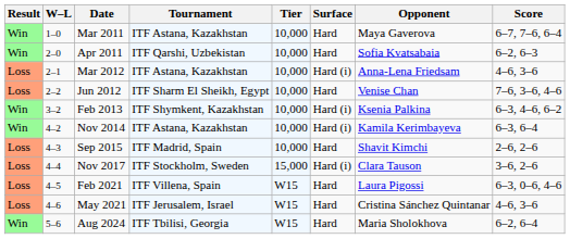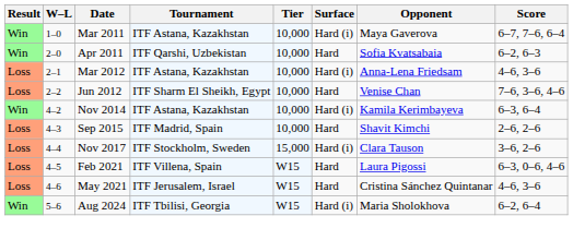 <table class="sortable wikitable">
 <tr>
 <th>Result</th>
 <th class="unsortable">W–L</th>
 <th>Date</th>
 <th>Tournament</th>
 <th>Tier</th>
 <th>Surface</th>
 <th>Opponent</th>
 <th class="unsortable">Score</th>
 </tr>
 <tr>
 <td style="background:#98fb98;">Win</td>
 <td><small>1–0</small></td>
 <td>Mar 2011</td>
 <td style="background:#f0f8ff;">ITF Astana, Kazakhstan</td>
 <td style="background:#f0f8ff;">10,000</td>
-<td>Hard</td>
+<td>Hard (i)</td>
 <td> Maya Gaverova</td>
 <td>6–7, 7–6, 6–4</td>
 </tr>
 <tr>
 <td style="background:#98fb98;">Win</td>
 <td><small>2–0</small></td>
 <td>Apr 2011</td>
 <td style="background:#f0f8ff;">ITF Qarshi, Uzbekistan</td>
 <td style="background:#f0f8ff;">10,000</td>
 <td>Hard</td>
 <td> <a href='#'>Sofia Kvatsabaia</a></td>
 <td>6–2, 6–3</td>
 </tr>
 <tr>
 <td style="background:#ffa07a;">Loss</td>
 <td><small>2–1</small></td>
 <td>Mar 2012</td>
 <td style="background:#f0f8ff;">ITF Astana, Kazakhstan</td>
 <td style="background:#f0f8ff;">10,000</td>
 <td>Hard (i)</td>
 <td> <a href='#'>Anna-Lena Friedsam</a></td>
 <td>4–6, 3–6</td>
 </tr>
 <tr>
 <td style="background:#ffa07a;">Loss</td>
 <td><small>2–2</small></td>
 <td>Jun 2012</td>
 <td style="background:#f0f8ff;">ITF Sharm El Sheikh, Egypt</td>
 <td style="background:#f0f8ff;">10,000</td>
 <td>Hard</td>
 <td> <a href='#'>Venise Chan</a></td>
 <td>7–6, 3–6, 4–6</td>
-</tr>
-<tr>
-<td style="background:#98fb98;">Win</td>
-<td><small>3–2</small></td>
-<td>Feb 2013</td>
-<td style="background:#f0f8ff;">ITF Shymkent, Kazakhstan</td>
-<td style="background:#f0f8ff;">10,000</td>
-<td>Hard (i)</td>
-<td> <a href='#'>Ksenia Palkina</a></td>
-<td>6–3, 4–6, 6–2</td>
 </tr>
 <tr>
 <td style="background:#98fb98;">Win</td>
 <td><small>4–2</small></td>
 <td>Nov 2014</td>
 <td style="background:#f0f8ff;">ITF Astana, Kazakhstan</td>
 <td style="background:#f0f8ff;">10,000</td>
 <td>Hard (i)</td>
 <td> <a href='#'>Kamila Kerimbayeva</a></td>
 <td>6–3, 6–4</td>
 </tr>
 <tr>
 <td style="background:#ffa07a;">Loss</td>
 <td><small>4–3</small></td>
 <td>Sep 2015</td>
 <td style="background:#f0f8ff;">ITF Madrid, Spain</td>
 <td style="background:#f0f8ff;">10,000</td>
 <td>Hard</td>
 <td> <a href='#'>Shavit Kimchi</a></td>
 <td>2–6, 2–6</td>
 </tr>
 <tr>
 <td style="background:#ffa07a;">Loss</td>
 <td><small>4–4</small></td>
 <td>Nov 2017</td>
 <td style="background:#f0f8ff;">ITF Stockholm, Sweden</td>
 <td style="background:#f0f8ff;">15,000</td>
 <td>Hard (i)</td>
 <td> <a href='#'>Clara Tauson</a></td>
 <td>3–6, 2–6</td>
 </tr>
 <tr>
 <td style="background:#ffa07a;">Loss</td>
 <td><small>4–5</small></td>
 <td>Feb 2021</td>
 <td style="background:#f0f8ff;">ITF Villena, Spain</td>
 <td style="background:#f0f8ff;">W15</td>
 <td>Hard</td>
 <td> <a href='#'>Laura Pigossi</a></td>
 <td>6–3, 0–6, 4–6</td>
 </tr>
 <tr>
 <td style="background:#ffa07a;">Loss</td>
 <td><small>4–6</small></td>
 <td>May 2021</td>
 <td style="background:#f0f8ff;">ITF Jerusalem, Israel</td>
 <td style="background:#f0f8ff;">W15</td>
 <td>Hard</td>
 <td> Cristina Sánchez Quintanar</td>
 <td>4–6, 3–6</td>
 </tr>
 <tr>
 <td style="background:#98fb98;">Win</td>
 <td><small>5–6</small></td>
 <td>Aug 2024</td>
 <td style="background:#f0f8ff;">ITF Tbilisi, Georgia</td>
 <td style="background:#f0f8ff;">W15</td>
-<td>Hard</td>
+<td>Hard (i)</td>
 <td> Maria Sholokhova</td>
 <td>6–2, 6–4</td>
 </tr>
 </table>
